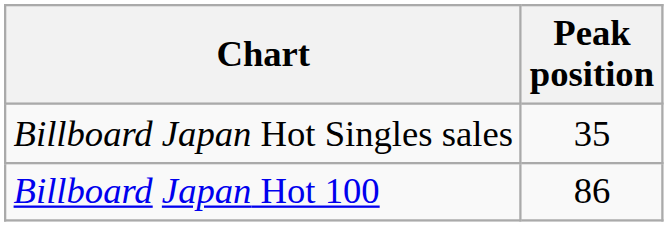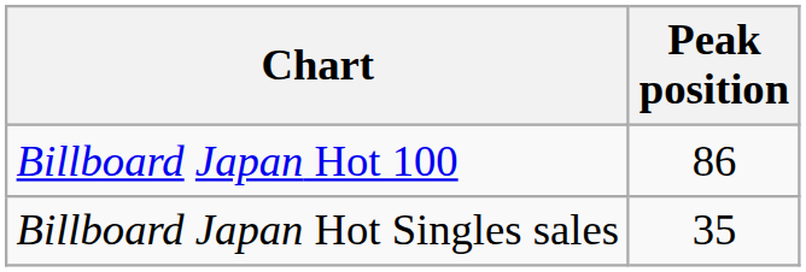 <table class="wikitable sortable" style="text-align:center;">
 <tr>
 <th>Chart</th>
 <th>Peak<br>position</th>
 </tr>
 <tr>
+<td align="left"><em><a href='#'>Billboard</a></em> <a href='#'><em>Japan</em> Hot 100</a></td>
+<td>86</td>
+</tr>
+<tr>
 <td align="left"><em>Billboard Japan</em> Hot Singles sales</td>
 <td>35</td>
 </tr>
-<tr>
-<td align="left"><em><a href='#'>Billboard</a></em> <a href='#'><em>Japan</em> Hot 100</a></td>
-<td>86</td>
-</tr>
 </table>
